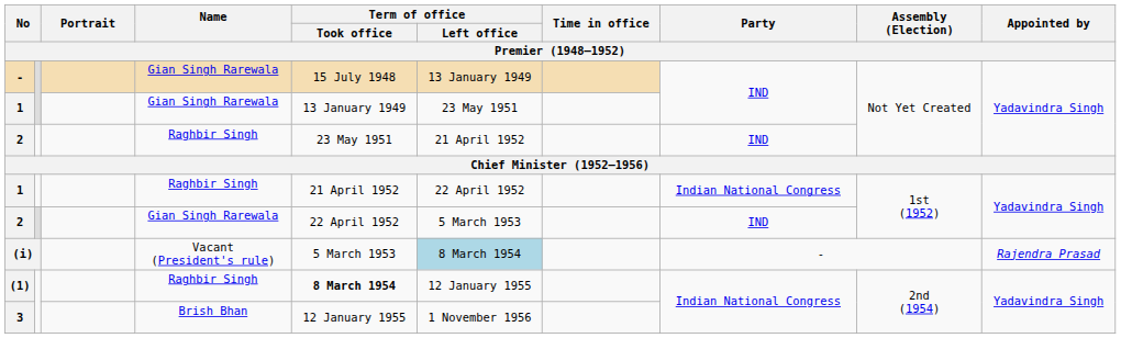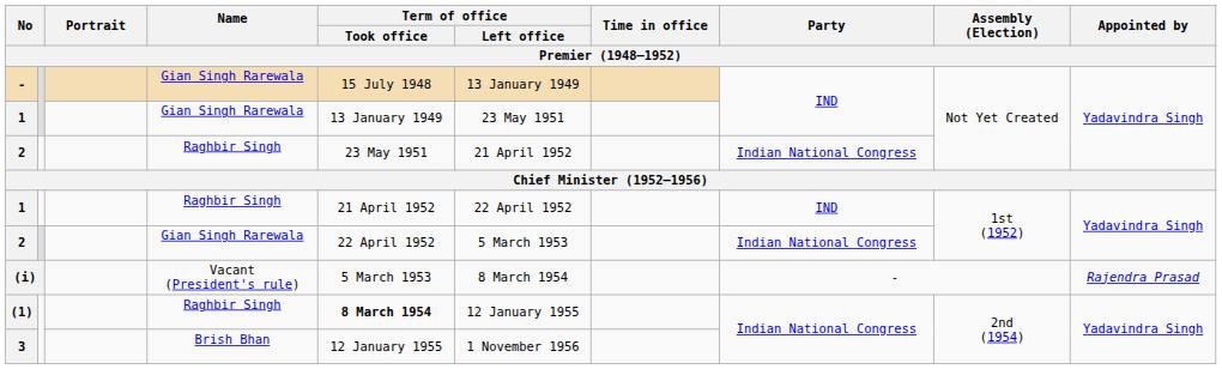 <table class="wikitable sortable" id="pm list" style="width:100%; text-align:center">
 <tr>
 <th colspan="2" rowspan="2" width="5px">No</th>
 <th colspan="1" rowspan="2" width="100px">Portrait</th>
 <th rowspan="2">Name<br><br> </th>
 <th colspan="2">Term of office</th>
 <th rowspan="2">Time in office</th>
 <th rowspan="2">Party<br></th>
 <th rowspan="2">Assembly <br>(Election)</th>
 <th rowspan="2" data-sort-type="number">Appointed by</th>
 </tr>
 <tr>
 <th>Took office</th>
 <th>Left office</th>
 </tr>
 <tr>
 <th colspan=10>Premier (1948–1952)</th>
 </tr>
 <tr>
 <td bgcolor=wheat><strong>-</strong></td>
 <td rowspan=2 bgcolor=#DDDDDD></td>
 <td bgcolor=wheat></td>
 <td bgcolor=wheat><a href='#'>Gian Singh Rarewala</a><br><br></td>
 <td bgcolor=wheat>15 July 1948</td>
 <td bgcolor=wheat>13 January 1949</td>
 <td bgcolor=wheat></td>
 <td rowspan=2><a href='#'>IND</a></td>
 <td rowspan=3>Not Yet Created</td>
 <td rowspan=3><a href='#'>Yadavindra Singh</a></td>
 </tr>
 <tr>
 <th>1</th>
 <td></td>
 <td><a href='#'>Gian Singh Rarewala</a><br><br></td>
 <td>13 January 1949</td>
 <td>23 May 1951</td>
 <td></td>
 </tr>
 <tr>
 <th>2</th>
 <td bgcolor=></td>
 <td></td>
 <td><a href='#'>Raghbir Singh</a><br><br></td>
 <td>23 May 1951</td>
 <td>21 April 1952</td>
 <td></td>
-<td><a href='#'>IND</a><br></td>
+<td><a href='#'>Indian National Congress</a></td>
 </tr>
 <tr>
 <th colspan=10>Chief Minister (1952–1956)</th>
 </tr>
 <tr>
 <th>1</th>
 <td bgcolor=></td>
 <td></td>
 <td><a href='#'>Raghbir Singh</a><br><br></td>
 <td>21 April 1952</td>
 <td>22 April 1952</td>
 <td></td>
-<td><a href='#'>Indian National Congress</a></td>
+<td><a href='#'>IND</a><br></td>
 <td rowspan=2>1st<br>(<a href='#'>1952</a>)</td>
 <td rowspan=2><a href='#'>Yadavindra Singh</a></td>
 </tr>
 <tr>
 <th>2</th>
 <td bgcolor=#DDDDDD></td>
 <td></td>
 <td><a href='#'>Gian Singh Rarewala</a><br><br></td>
 <td>22 April 1952</td>
 <td>5 March 1953</td>
 <td></td>
-<td><a href='#'>IND</a><br></td>
+<td><a href='#'>Indian National Congress</a></td>
 </tr>
 <tr>
 <th colspan=2>(i)</th>
 <td></td>
 <td>Vacant <br>(<a href='#'>President's rule</a>)</td>
 <td>5 March 1953</td>
-<td style="background: lightblue;">8 March 1954</td>
+<td>8 March 1954</td>
 <td></td>
 <td colspan=2>-</td>
 <td><em><a href='#'>Rajendra Prasad</a></em></td>
 </tr>
 <tr>
 <th>(1)</th>
 <td rowspan=2 bgcolor=></td>
 <td></td>
 <td><a href='#'>Raghbir Singh</a><br><br></td>
 <td><strong>8 March 1954</strong></td>
 <td>12 January 1955</td>
 <td></td>
 <td rowspan=2><a href='#'>Indian National Congress</a></td>
 <td rowspan=2>2nd <br>(<a href='#'>1954</a>)</td>
 <td rowspan=2><a href='#'>Yadavindra Singh</a></td>
 </tr>
 <tr>
 <th>3</th>
 <td></td>
 <td><a href='#'>Brish Bhan</a><br><br></td>
 <td>12 January 1955</td>
 <td>1 November 1956</td>
 <td></td>
 </tr>
 </table>
